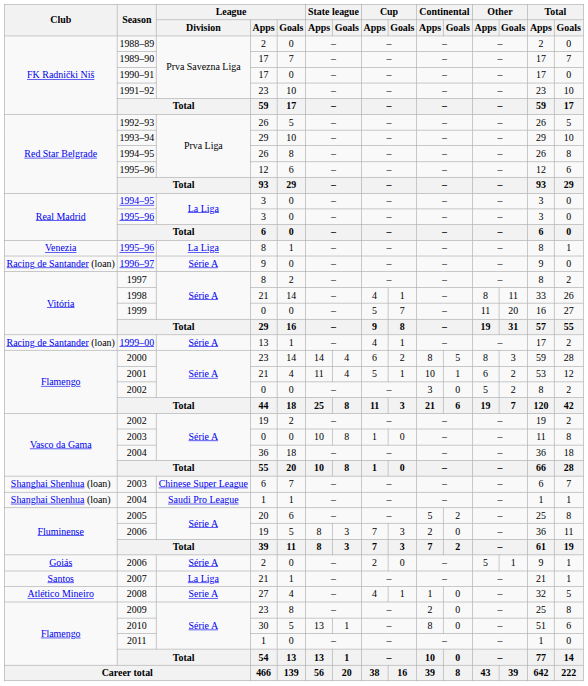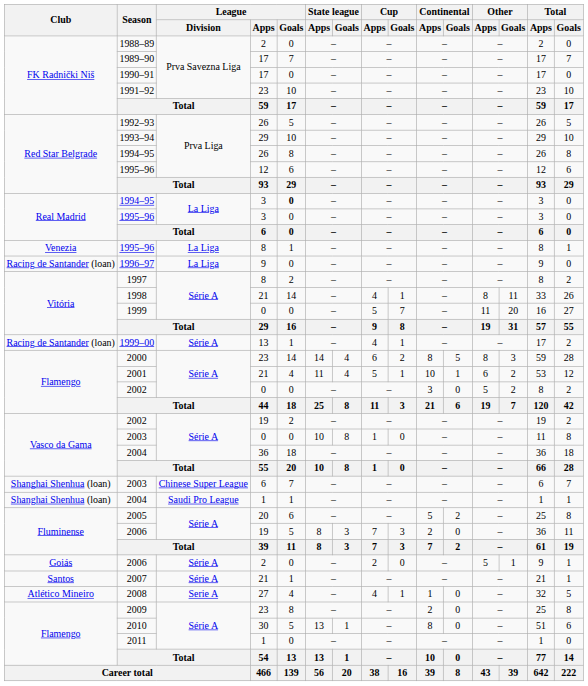 <table class="wikitable" style="text-align: center">
 <tr>
 <th rowspan="2">Club</th>
 <th rowspan="2">Season</th>
 <th colspan="3">League</th>
 <th colspan="2">State league</th>
 <th colspan="2">Cup</th>
 <th colspan="2">Continental</th>
 <th colspan="2">Other</th>
 <th colspan="2">Total</th>
 </tr>
 <tr>
 <th>Division</th>
 <th>Apps</th>
 <th>Goals</th>
 <th>Apps</th>
 <th>Goals</th>
 <th>Apps</th>
 <th>Goals</th>
 <th>Apps</th>
 <th>Goals</th>
 <th>Apps</th>
 <th>Goals</th>
 <th>Apps</th>
 <th>Goals</th>
 </tr>
 <tr>
 <td rowspan="5" align="center"><a href='#'>FK Radnički Niš</a></td>
 <td>1988–89</td>
 <td rowspan="4">Prva Savezna Liga</td>
 <td>2</td>
 <td>0</td>
 <td colspan="2">–</td>
 <td colspan="2">–</td>
 <td colspan="2">–</td>
 <td colspan="2">–</td>
 <td>2</td>
 <td>0</td>
 </tr>
 <tr>
 <td>1989–90</td>
 <td>17</td>
 <td>7</td>
 <td colspan="2">–</td>
 <td colspan="2">–</td>
 <td colspan="2">–</td>
 <td colspan="2">–</td>
 <td>17</td>
 <td>7</td>
 </tr>
 <tr>
 <td>1990–91</td>
 <td>17</td>
 <td>0</td>
 <td colspan="2">–</td>
 <td colspan="2">–</td>
 <td colspan="2">–</td>
 <td colspan="2">–</td>
 <td>17</td>
 <td>0</td>
 </tr>
 <tr>
 <td>1991–92</td>
 <td>23</td>
 <td>10</td>
 <td colspan="2">–</td>
 <td colspan="2">–</td>
 <td colspan="2">–</td>
 <td colspan="2">–</td>
 <td>23</td>
 <td>10</td>
 </tr>
 <tr>
 <th colspan="2">Total</th>
 <th>59</th>
 <th>17</th>
 <th colspan="2">–</th>
 <th colspan="2">–</th>
 <th colspan="2">–</th>
 <th colspan="2">–</th>
 <th>59</th>
 <th>17</th>
 </tr>
 <tr>
 <td rowspan="5" align="center"><a href='#'>Red Star Belgrade</a></td>
 <td>1992–93</td>
 <td rowspan="4">Prva Liga</td>
 <td>26</td>
 <td>5</td>
 <td colspan="2">–</td>
 <td colspan="2">–</td>
 <td colspan="2">–</td>
 <td colspan="2">–</td>
 <td>26</td>
 <td>5</td>
 </tr>
 <tr>
 <td>1993–94</td>
 <td>29</td>
 <td>10</td>
 <td colspan="2">–</td>
 <td colspan="2">–</td>
 <td colspan="2">–</td>
 <td colspan="2">–</td>
 <td>29</td>
 <td>10</td>
 </tr>
 <tr>
 <td>1994–95</td>
 <td>26</td>
 <td>8</td>
 <td colspan="2">–</td>
 <td colspan="2">–</td>
 <td colspan="2">–</td>
 <td colspan="2">–</td>
 <td>26</td>
 <td>8</td>
 </tr>
 <tr>
 <td>1995–96</td>
 <td>12</td>
 <td>6</td>
 <td colspan="2">–</td>
 <td colspan="2">–</td>
 <td colspan="2">–</td>
 <td colspan="2">–</td>
 <td>12</td>
 <td>6</td>
 </tr>
 <tr>
 <th colspan="2">Total</th>
 <th>93</th>
 <th>29</th>
 <th colspan="2">–</th>
 <th colspan="2">–</th>
 <th colspan="2">–</th>
 <th colspan="2">–</th>
 <th>93</th>
 <th>29</th>
 </tr>
 <tr>
 <td rowspan="3" align="center"><a href='#'>Real Madrid</a></td>
 <td><a href='#'>1994–95</a></td>
 <td rowspan="2"><a href='#'>La Liga</a></td>
 <td>3</td>
-<td>0</td>
+<td><strong>0</strong></td>
 <td colspan="2">–</td>
 <td colspan="2">–</td>
 <td colspan="2">–</td>
 <td colspan="2">–</td>
 <td>3</td>
 <td>0</td>
 </tr>
 <tr>
 <td><a href='#'>1995–96</a></td>
 <td>3</td>
 <td>0</td>
 <td colspan="2">–</td>
 <td colspan="2">–</td>
 <td colspan="2">–</td>
 <td colspan="2">–</td>
 <td>3</td>
 <td>0</td>
 </tr>
 <tr>
 <th colspan="2">Total</th>
 <th>6</th>
 <th>0</th>
 <th colspan="2">–</th>
 <th colspan="2">–</th>
 <th colspan="2">–</th>
 <th colspan="2">–</th>
 <th>6</th>
 <th>0</th>
 </tr>
 <tr>
 <td rowspan="1" align="center"><a href='#'>Venezia</a></td>
 <td><a href='#'>1995–96</a></td>
 <td><a href='#'>La Liga</a></td>
 <td>8</td>
 <td>1</td>
 <td colspan="2">–</td>
 <td colspan="2">–</td>
 <td colspan="2">–</td>
 <td colspan="2">–</td>
 <td>8</td>
 <td>1</td>
 </tr>
 <tr>
 <td rowspan="1" align="center"><a href='#'>Racing de Santander</a> (loan)</td>
 <td><a href='#'>1996–97</a></td>
-<td><a href='#'>Série A</a></td>
+<td><a href='#'>La Liga</a></td>
 <td>9</td>
 <td>0</td>
 <td colspan="2">–</td>
 <td colspan="2">–</td>
 <td colspan="2">–</td>
 <td colspan="2">–</td>
 <td>9</td>
 <td>0</td>
 </tr>
 <tr>
 <td rowspan="4" align="center"><a href='#'>Vitória</a></td>
 <td>1997</td>
 <td rowspan="3"><a href='#'>Série A</a></td>
 <td>8</td>
 <td>2</td>
 <td colspan="2">–</td>
 <td colspan="2">–</td>
 <td colspan="2">–</td>
 <td colspan="2">–</td>
 <td>8</td>
 <td>2</td>
 </tr>
 <tr>
 <td>1998</td>
 <td>21</td>
 <td>14</td>
 <td colspan="2">–</td>
 <td>4</td>
 <td>1</td>
 <td colspan="2">–</td>
 <td>8</td>
 <td>11</td>
 <td>33</td>
 <td>26</td>
 </tr>
 <tr>
 <td>1999</td>
 <td>0</td>
 <td>0</td>
 <td colspan="2">–</td>
 <td>5</td>
 <td>7</td>
 <td colspan="2">–</td>
 <td>11</td>
 <td>20</td>
 <td>16</td>
 <td>27</td>
 </tr>
 <tr>
 <th colspan="2">Total</th>
 <th>29</th>
 <th>16</th>
 <th colspan="2">–</th>
 <th>9</th>
 <th>8</th>
 <th colspan="2">–</th>
 <th>19</th>
 <th>31</th>
 <th>57</th>
 <th>55</th>
 </tr>
 <tr>
 <td rowspan="1" align="center"><a href='#'>Racing de Santander</a> (loan)</td>
 <td><a href='#'>1999–00</a></td>
 <td><a href='#'>Série A</a></td>
 <td>13</td>
 <td>1</td>
 <td colspan="2">–</td>
 <td>4</td>
 <td>1</td>
 <td colspan="2">–</td>
 <td colspan="2">–</td>
 <td>17</td>
 <td>2</td>
 </tr>
 <tr>
 <td rowspan="4" align="center"><a href='#'>Flamengo</a></td>
 <td>2000</td>
 <td rowspan="3"><a href='#'>Série A</a></td>
 <td>23</td>
 <td>14</td>
 <td>14</td>
 <td>4</td>
 <td>6</td>
 <td>2</td>
 <td>8</td>
 <td>5</td>
 <td>8</td>
 <td>3</td>
 <td>59</td>
 <td>28</td>
 </tr>
 <tr>
 <td>2001</td>
 <td>21</td>
 <td>4</td>
 <td>11</td>
 <td>4</td>
 <td>5</td>
 <td>1</td>
 <td>10</td>
 <td>1</td>
 <td>6</td>
 <td>2</td>
 <td>53</td>
 <td>12</td>
 </tr>
 <tr>
 <td>2002</td>
 <td>0</td>
 <td>0</td>
 <td colspan="2">–</td>
 <td colspan="2">–</td>
 <td>3</td>
 <td>0</td>
 <td>5</td>
 <td>2</td>
 <td>8</td>
 <td>2</td>
 </tr>
 <tr>
 <th colspan="2">Total</th>
 <th>44</th>
 <th>18</th>
 <th>25</th>
 <th>8</th>
 <th>11</th>
 <th>3</th>
 <th>21</th>
 <th>6</th>
 <th>19</th>
 <th>7</th>
 <th>120</th>
 <th>42</th>
 </tr>
 <tr>
 <td rowspan="4" align="center"><a href='#'>Vasco da Gama</a></td>
 <td>2002</td>
 <td rowspan="3"><a href='#'>Série A</a></td>
 <td>19</td>
 <td>2</td>
 <td colspan="2">–</td>
 <td colspan="2">–</td>
 <td colspan="2">–</td>
 <td colspan="2">–</td>
 <td>19</td>
 <td>2</td>
 </tr>
 <tr>
 <td>2003</td>
 <td>0</td>
 <td>0</td>
 <td>10</td>
 <td>8</td>
 <td>1</td>
 <td>0</td>
 <td colspan="2">–</td>
 <td colspan="2">–</td>
 <td>11</td>
 <td>8</td>
 </tr>
 <tr>
 <td>2004</td>
 <td>36</td>
 <td>18</td>
 <td colspan="2">–</td>
 <td colspan="2">–</td>
 <td colspan="2">–</td>
 <td colspan="2">–</td>
 <td>36</td>
 <td>18</td>
 </tr>
 <tr>
 <th colspan="2">Total</th>
 <th>55</th>
 <th>20</th>
 <th>10</th>
 <th>8</th>
 <th>1</th>
 <th>0</th>
 <th colspan="2">–</th>
 <th colspan="2">–</th>
 <th>66</th>
 <th>28</th>
 </tr>
 <tr>
 <td rowspan="1" align="center"><a href='#'>Shanghai Shenhua</a> (loan)</td>
 <td>2003</td>
 <td><a href='#'>Chinese Super League</a></td>
 <td>6</td>
 <td>7</td>
 <td colspan="2">–</td>
 <td colspan="2">–</td>
 <td colspan="2">–</td>
 <td colspan="2">–</td>
 <td>6</td>
 <td>7</td>
 </tr>
 <tr>
 <td rowspan="1" align="center"><a href='#'>Shanghai Shenhua</a> (loan)</td>
 <td>2004</td>
 <td><a href='#'>Saudi Pro League</a></td>
 <td>1</td>
 <td>1</td>
 <td colspan="2">–</td>
 <td colspan="2">–</td>
 <td colspan="2">–</td>
 <td colspan="2">–</td>
 <td>1</td>
 <td>1</td>
 </tr>
 <tr>
 <td rowspan="3" align="center"><a href='#'>Fluminense</a></td>
 <td>2005</td>
 <td rowspan="2"><a href='#'>Série A</a></td>
 <td>20</td>
 <td>6</td>
 <td colspan="2">–</td>
 <td colspan="2">–</td>
 <td>5</td>
 <td>2</td>
 <td colspan="2">–</td>
 <td>25</td>
 <td>8</td>
 </tr>
 <tr>
 <td>2006</td>
 <td>19</td>
 <td>5</td>
 <td>8</td>
 <td>3</td>
 <td>7</td>
 <td>3</td>
 <td>2</td>
 <td>0</td>
 <td colspan="2">–</td>
 <td>36</td>
 <td>11</td>
 </tr>
 <tr>
 <th colspan="2">Total</th>
 <th>39</th>
 <th>11</th>
 <th>8</th>
 <th>3</th>
 <th>7</th>
 <th>3</th>
 <th>7</th>
 <th>2</th>
 <th colspan="2">–</th>
 <th>61</th>
 <th>19</th>
 </tr>
 <tr>
 <td rowspan="1" align="center"><a href='#'>Goiás</a></td>
 <td>2006</td>
 <td><a href='#'>Série A</a></td>
 <td>2</td>
 <td>0</td>
 <td colspan="2">–</td>
 <td>2</td>
 <td>0</td>
 <td colspan="2">–</td>
 <td>5</td>
 <td>1</td>
 <td>9</td>
 <td>1</td>
 </tr>
 <tr>
 <td rowspan="1" align="center"><a href='#'>Santos</a></td>
 <td>2007</td>
-<td><a href='#'>La Liga</a></td>
+<td><a href='#'>Série A</a></td>
 <td>21</td>
 <td>1</td>
 <td colspan="2">–</td>
 <td colspan="2">–</td>
 <td colspan="2">–</td>
 <td colspan="2">–</td>
 <td>21</td>
 <td>1</td>
 </tr>
 <tr>
 <td rowspan="1" align="center"><a href='#'>Atlético Mineiro</a></td>
 <td>2008</td>
 <td><a href='#'>Serie A</a></td>
 <td>27</td>
 <td>4</td>
 <td colspan="2">–</td>
 <td>4</td>
 <td>1</td>
 <td>1</td>
 <td>0</td>
 <td colspan="2">–</td>
 <td>32</td>
 <td>5</td>
 </tr>
 <tr>
 <td rowspan="4" align="center"><a href='#'>Flamengo</a></td>
 <td>2009</td>
 <td rowspan="3"><a href='#'>Série A</a></td>
 <td>23</td>
 <td>8</td>
 <td colspan="2">–</td>
 <td colspan="2">–</td>
 <td>2</td>
 <td>0</td>
 <td colspan="2">–</td>
 <td>25</td>
 <td>8</td>
 </tr>
 <tr>
 <td>2010</td>
 <td>30</td>
 <td>5</td>
 <td>13</td>
 <td>1</td>
 <td colspan="2">–</td>
 <td>8</td>
 <td>0</td>
 <td colspan="2">–</td>
 <td>51</td>
 <td>6</td>
 </tr>
 <tr>
 <td>2011</td>
 <td>1</td>
 <td>0</td>
 <td colspan="2">–</td>
 <td colspan="2">–</td>
 <td colspan="2">–</td>
 <td colspan="2">–</td>
 <td>1</td>
 <td>0</td>
 </tr>
 <tr>
 <th colspan="2">Total</th>
 <th>54</th>
 <th>13</th>
 <th>13</th>
 <th>1</th>
 <th colspan="2">–</th>
 <th>10</th>
 <th>0</th>
 <th colspan="2">–</th>
 <th>77</th>
 <th>14</th>
 </tr>
 <tr>
 <th colspan="3">Career total</th>
 <th>466</th>
 <th>139</th>
 <th>56</th>
 <th>20</th>
 <th>38</th>
 <th>16</th>
 <th>39</th>
 <th>8</th>
 <th>43</th>
 <th>39</th>
 <th>642</th>
 <th>222</th>
 </tr>
 </table>
